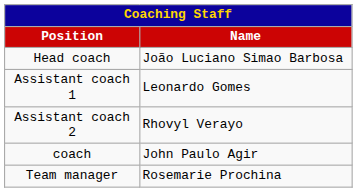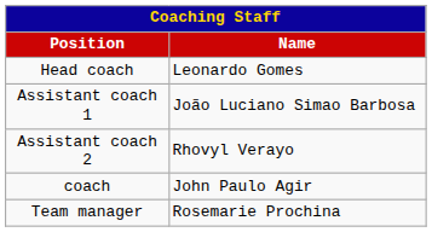 <table class="wikitable" style="font-size:90%; text-align:center;">
 <tr>
 <th colspan="5" style= "background:#0C029C; color:gold; text-align:center"><strong>Coaching Staff</strong></th>
 </tr>
 <tr>
 <th style="width:10em; background:#CC0404; color:white;">Position</th>
 <th style="width:16em; background:#CC0404; color:white;">Name</th>
 </tr>
 <tr>
 <td>Head coach</td>
-<td align="left"> João Luciano Simao Barbosa</td>
+<td align="left"> Leonardo Gomes</td>
 </tr>
 <tr>
 <td>Assistant coach 1</td>
-<td align="left"> Leonardo Gomes</td>
+<td align="left"> João Luciano Simao Barbosa</td>
 </tr>
 <tr>
 <td>Assistant coach 2</td>
 <td align="left"> Rhovyl Verayo</td>
 </tr>
 <tr>
 <td> coach</td>
 <td align="left"> John Paulo Agir</td>
 </tr>
 <tr>
 <td>Team manager</td>
 <td align="left"> Rosemarie Prochina</td>
 </tr>
 </table>
